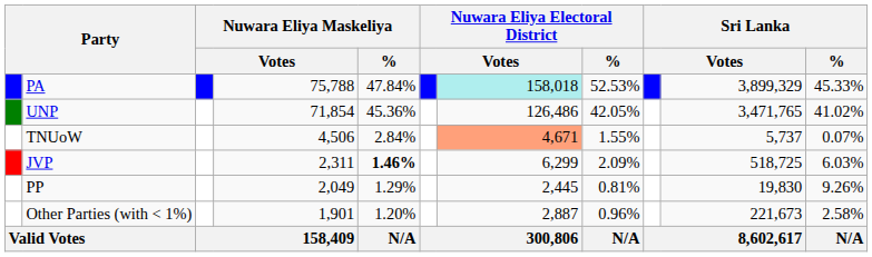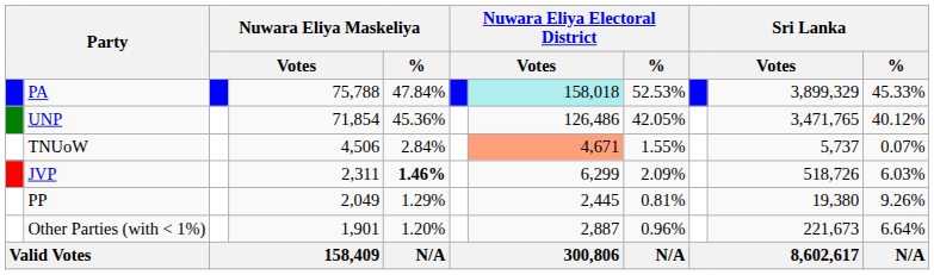 <table class="wikitable">
 <tr>
 <th colspan="2" width="144px"rowspan="2">Party</th>
 <th colspan="3" width="216px">Nuwara Eliya Maskeliya</th>
 <th colspan="3" width="216px"><a href='#'>Nuwara Eliya Electoral District</a></th>
 <th colspan="3" width="216px">Sri Lanka</th>
 </tr>
 <tr>
 <th colspan="2" width="144px">Votes</th>
 <th>%</th>
 <th colspan="2" width="144px">Votes</th>
 <th>%</th>
 <th colspan="2" width="144px">Votes</th>
 <th>%</th>
 </tr>
 <tr>
 <td style="background-color:blue;" width="10px"></td>
 <td style="text-align:left;"><a href='#'>PA</a></td>
 <td style="background-color:blue;" width="10px"></td>
 <td style="text-align:right;">75,788</td>
 <td style="text-align:right;">47.84%</td>
 <td style="background-color:blue;" width="10px"></td>
 <td style="background: paleturquoise; text-align:right;">158,018</td>
 <td style="text-align:right;">52.53%</td>
 <td style="background-color:blue;" width="10px"></td>
 <td style="text-align:right;">3,899,329</td>
 <td style="text-align:right;">45.33%</td>
 </tr>
 <tr>
 <td style="background-color:green;" width="10px"></td>
 <td style="text-align:left;"><a href='#'>UNP</a></td>
 <td style="background-color:white;" width="10px"></td>
 <td style="text-align:right;">71,854</td>
 <td style="text-align:right;">45.36%</td>
 <td style="background-color:white;" width="10px"></td>
 <td style="text-align:right;">126,486</td>
 <td style="text-align:right;">42.05%</td>
 <td style="background-color:white;" width="10px"></td>
 <td style="text-align:right;">3,471,765</td>
-<td style="text-align:right;">41.02%</td>
+<td style="text-align:right;">40.12%</td>
 </tr>
 <tr>
 <td style="background-color:white;" width="10px"></td>
 <td style="text-align:left;">TNUoW</td>
 <td style="background-color:white;" width="10px"></td>
 <td style="text-align:right;">4,506</td>
 <td style="text-align:right;">2.84%</td>
 <td style="background-color:white;" width="10px"></td>
 <td style="background: lightsalmon; text-align:right;">4,671</td>
 <td style="text-align:right;">1.55%</td>
 <td style="background-color:white;" width="10px"></td>
 <td style="text-align:right;">5,737</td>
 <td style="text-align:right;">0.07%</td>
 </tr>
 <tr>
 <td style="background-color:red;" width="10px"></td>
 <td style="text-align:left;"><a href='#'>JVP</a></td>
 <td style="background-color:white;" width="10px"></td>
 <td style="text-align:right;">2,311</td>
 <td style="text-align:right;"><strong>1.46%</strong></td>
 <td style="background-color:white;" width="10px"></td>
 <td style="text-align:right;">6,299</td>
 <td style="text-align:right;">2.09%</td>
 <td style="background-color:white;" width="10px"></td>
-<td style="text-align:right;">518,725</td>
+<td style="text-align:right;">518,726</td>
 <td style="text-align:right;">6.03%</td>
 </tr>
 <tr>
 <td style="background-color:white;" width="10px"></td>
 <td style="text-align:left;">PP</td>
 <td style="background-color:white;" width="10px"></td>
 <td style="text-align:right;">2,049</td>
 <td style="text-align:right;">1.29%</td>
 <td style="background-color:white;" width="10px"></td>
 <td style="text-align:right;">2,445</td>
 <td style="text-align:right;">0.81%</td>
 <td style="background-color:white;" width="10px"></td>
-<td style="text-align:right;">19,830</td>
+<td style="text-align:right;">19,380</td>
 <td style="text-align:right;">9.26%</td>
 </tr>
 <tr>
 <td style="background-color:white;" width="10px"></td>
 <td style="text-align:left;">Other Parties (with < 1%)</td>
 <td style="background-color:white;" width="10px"></td>
 <td style="text-align:right;">1,901</td>
 <td style="text-align:right;">1.20%</td>
 <td style="background-color:white;" width="10px"></td>
 <td style="text-align:right;">2,887</td>
 <td style="text-align:right;">0.96%</td>
 <td style="background-color:white;" width="10px"></td>
 <td style="text-align:right;">221,673</td>
-<td style="text-align:right;">2.58%</td>
+<td style="text-align:right;">6.64%</td>
 </tr>
 <tr>
 <th colspan="2" width="144px"style="text-align:left;">Valid Votes</th>
 <th style="text-align:right;"colspan="2" width="144px">158,409</th>
 <th style="text-align:right;">N/A</th>
 <th style="text-align:right;"colspan="2" width="144px">300,806</th>
 <th style="text-align:right;">N/A</th>
 <th style="text-align:right;"colspan="2" width="144px">8,602,617</th>
 <th style="text-align:right;">N/A</th>
 </tr>
 </table>
